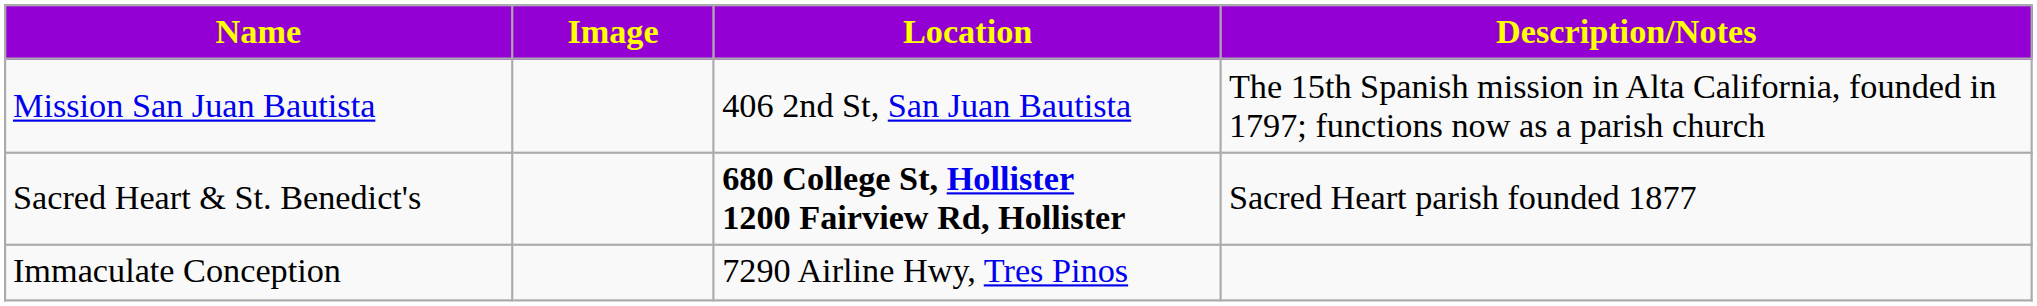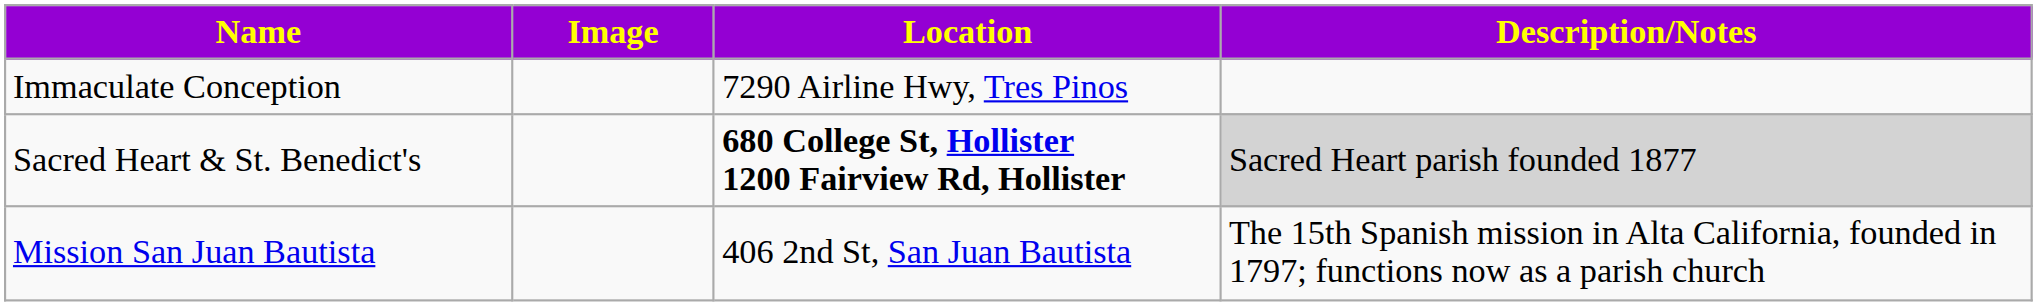 <table class="wikitable sortable" style="width:75%">
 <tr>
 <th style="background:darkviolet; color:yellow;" width="25%"><strong>Name</strong></th>
 <th style="background:darkviolet; color:yellow;" width="10%"><strong>Image</strong></th>
 <th style="background:darkviolet; color:yellow;" width="25%"><strong>Location</strong></th>
 <th style="background:darkviolet; color:yellow;" width="15"><strong>Description/Notes</strong></th>
 </tr>
 <tr>
+<td>Immaculate Conception</td>
+<td></td>
+<td>7290 Airline Hwy, <a href='#'>Tres Pinos</a></td>
+<td></td>
+</tr>
+<tr>
+<td>Sacred Heart & St. Benedict's</td>
+<td></td>
+<td><strong>680 College St, <a href='#'>Hollister</a><br>1200 Fairview Rd, Hollister</strong></td>
+<td style="background: lightgrey;">Sacred Heart parish founded 1877</td>
+</tr>
+<tr>
 <td><a href='#'>Mission San Juan Bautista</a></td>
 <td></td>
 <td>406 2nd St, <a href='#'>San Juan Bautista</a></td>
 <td>The 15th Spanish mission in Alta California, founded in 1797; functions now as a parish church</td>
 </tr>
-<tr>
-<td>Sacred Heart & St. Benedict's</td>
-<td></td>
-<td><strong>680 College St, <a href='#'>Hollister</a><br>1200 Fairview Rd, Hollister</strong></td>
-<td>Sacred Heart parish founded 1877</td>
-</tr>
-<tr>
-<td>Immaculate Conception</td>
-<td></td>
-<td>7290 Airline Hwy, <a href='#'>Tres Pinos</a></td>
-<td></td>
-</tr>
 </table>
